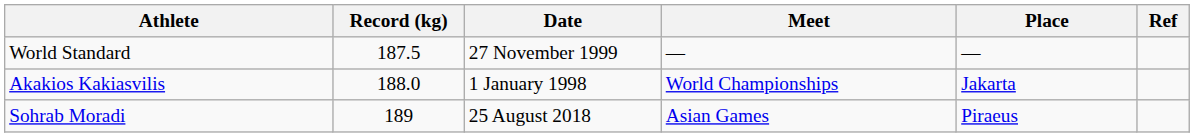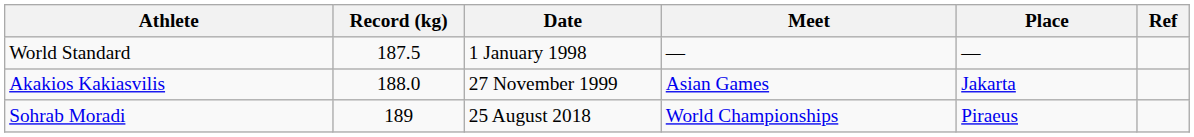 <table class="wikitable" style="font-size:90%; width: 70%;">
 <tr>
 <th width=20%>Athlete</th>
 <th width=8%>Record (kg)</th>
 <th width=12%>Date</th>
 <th width=18%>Meet</th>
 <th width=11%>Place</th>
 <th width=3%>Ref</th>
 </tr>
 <tr>
 <td>World Standard</td>
 <td align="center">187.5</td>
-<td>27 November 1999</td>
+<td>1 January 1998</td>
 <td>—</td>
 <td>—</td>
 <td></td>
 </tr>
 <tr>
 <td> <a href='#'>Akakios Kakiasvilis</a></td>
 <td align="center">188.0</td>
-<td>1 January 1998</td>
-<td><a href='#'>World Championships</a></td>
+<td>27 November 1999</td>
+<td><a href='#'>Asian Games</a></td>
 <td><a href='#'>Jakarta</a></td>
 <td></td>
 </tr>
 <tr>
 <td> <a href='#'>Sohrab Moradi</a></td>
 <td align="center">189</td>
 <td>25 August 2018</td>
-<td><a href='#'>Asian Games</a></td>
+<td><a href='#'>World Championships</a></td>
 <td><a href='#'>Piraeus</a></td>
 <td></td>
 </tr>
 </table>
